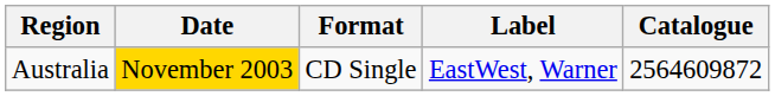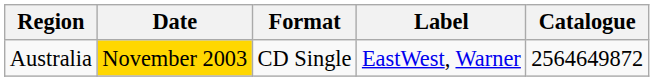 <table class=wikitable>
 <tr>
 <th>Region</th>
 <th>Date</th>
 <th>Format</th>
 <th>Label</th>
 <th>Catalogue</th>
 </tr>
 <tr>
 <td>Australia</td>
 <td style="background: gold;">November 2003</td>
 <td>CD Single</td>
 <td><a href='#'>EastWest</a>, <a href='#'>Warner</a></td>
-<td>2564609872</td>
+<td>2564649872</td>
 </tr>
 </table>
